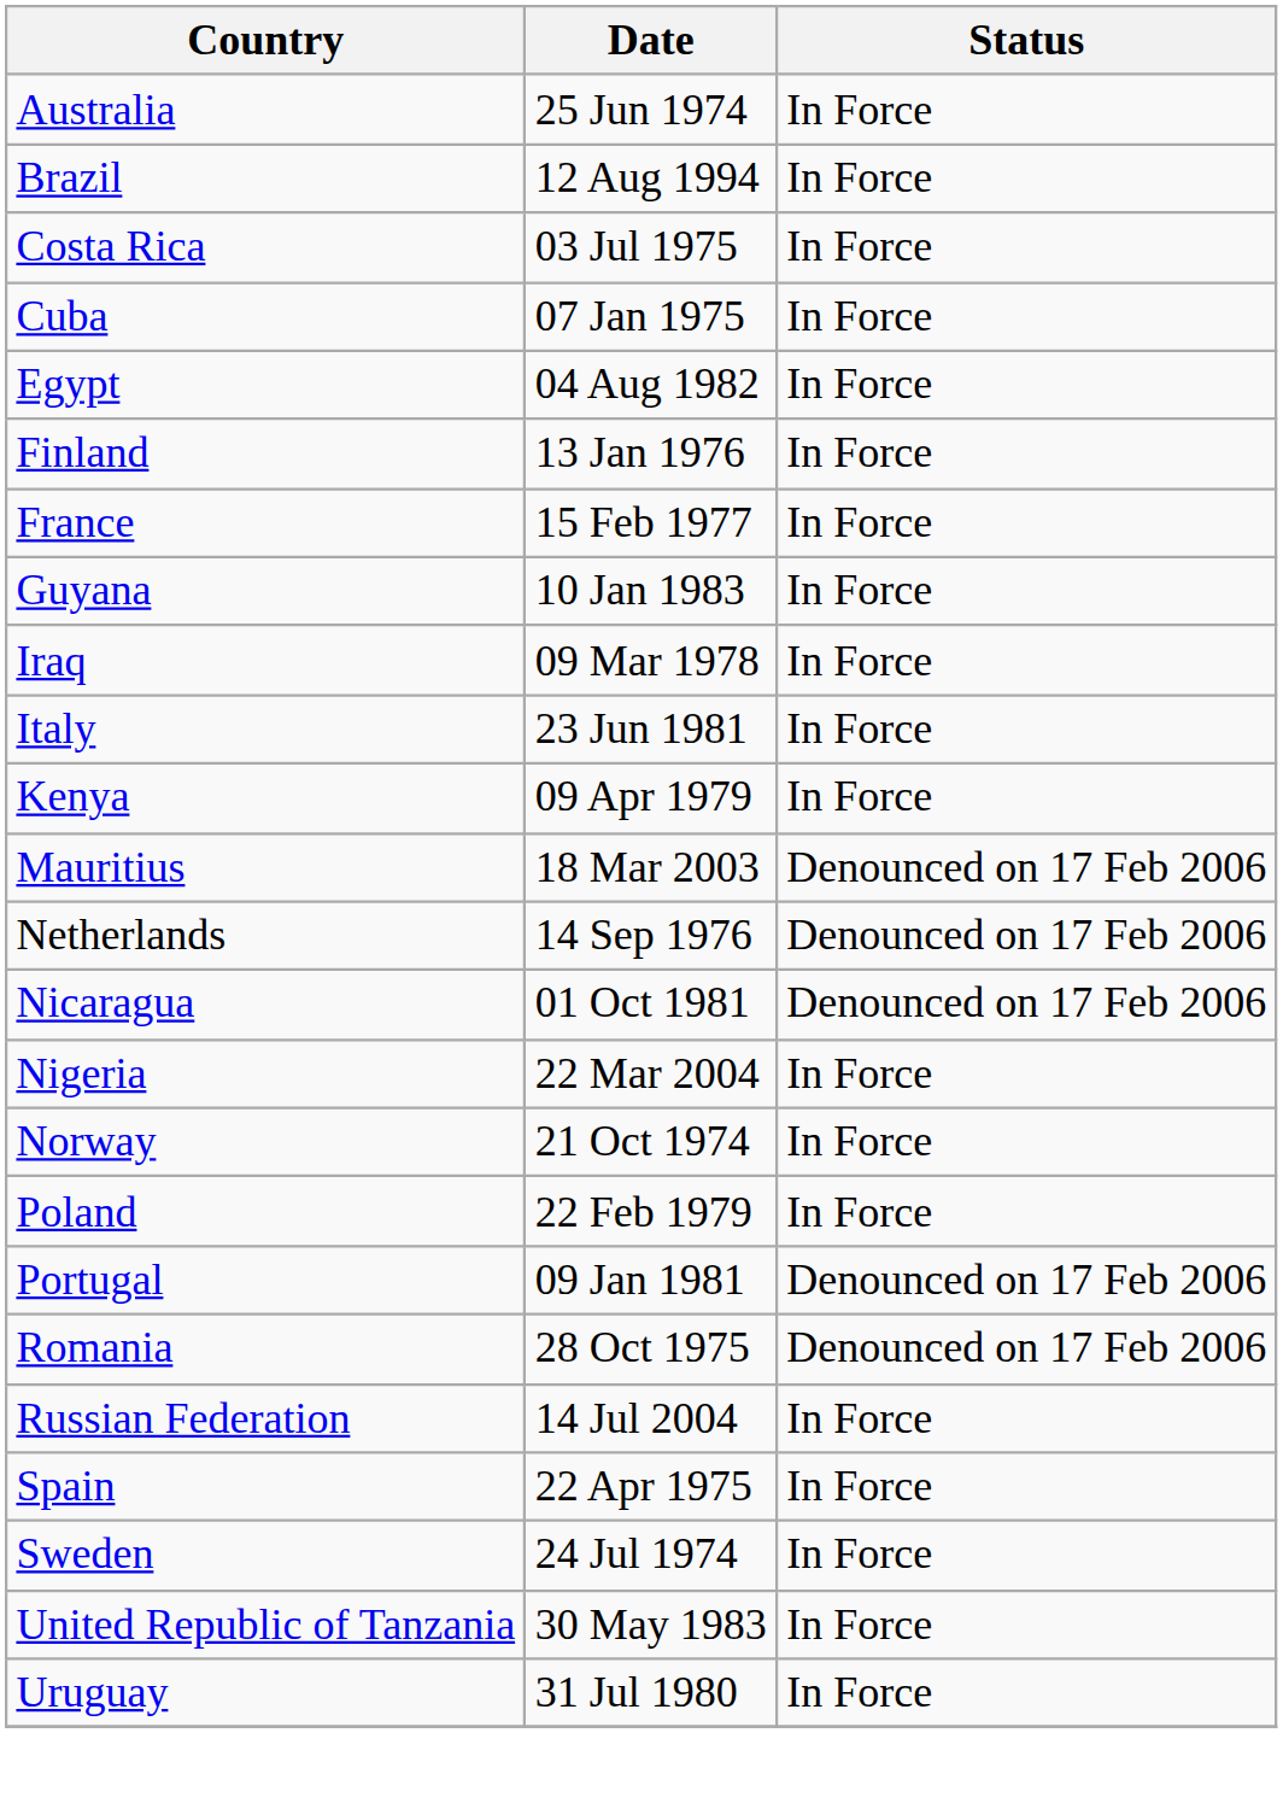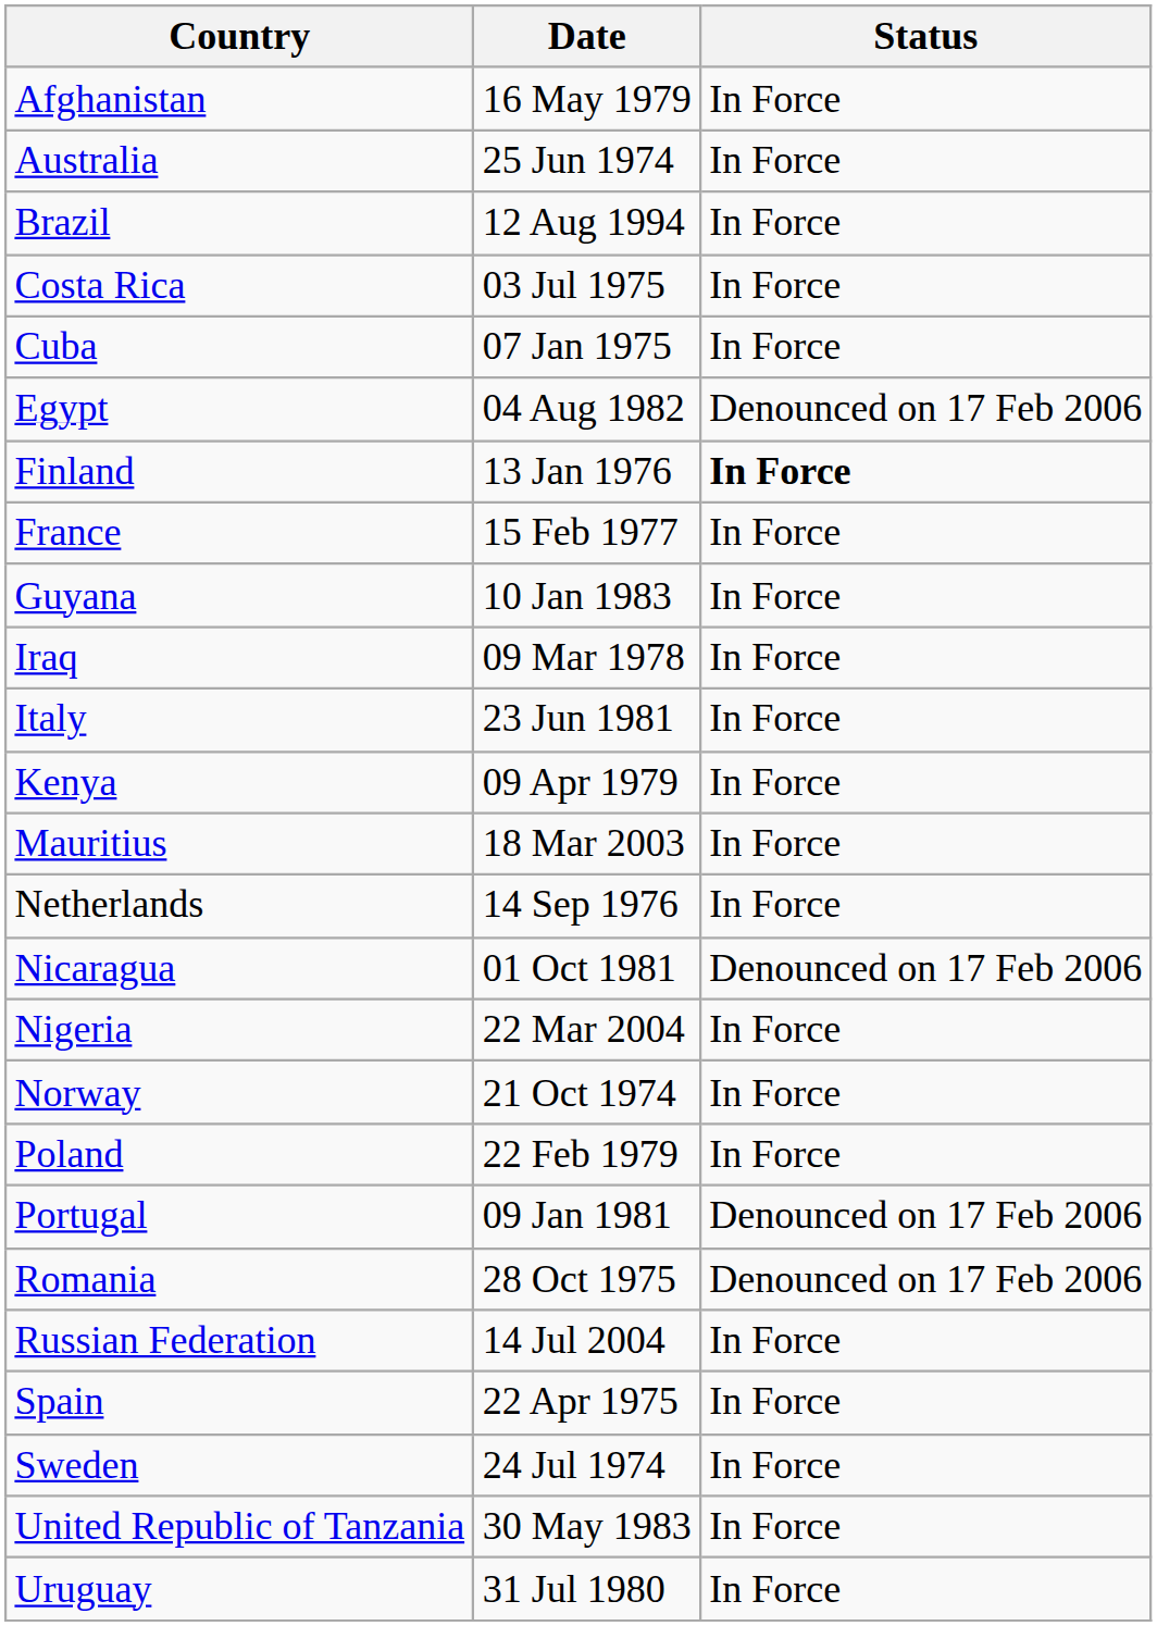 <table class="wikitable">
 <tr>
 <th>Country</th>
 <th>Date</th>
 <th>Status</th>
+</tr>
+<tr>
+<td><a href='#'>Afghanistan</a></td>
+<td>16 May 1979</td>
+<td>In Force</td>
 </tr>
 <tr>
 <td><a href='#'>Australia</a></td>
 <td>25 Jun 1974</td>
 <td>In Force</td>
 </tr>
 <tr>
 <td><a href='#'>Brazil</a></td>
 <td>12 Aug 1994</td>
 <td>In Force</td>
 </tr>
 <tr>
 <td><a href='#'>Costa Rica</a></td>
 <td>03 Jul 1975</td>
 <td>In Force</td>
 </tr>
 <tr>
 <td><a href='#'>Cuba</a></td>
 <td>07 Jan 1975</td>
 <td>In Force</td>
 </tr>
 <tr>
 <td><a href='#'>Egypt</a></td>
 <td>04 Aug 1982</td>
-<td>In Force</td>
+<td>Denounced on 17 Feb 2006</td>
 </tr>
 <tr>
 <td><a href='#'>Finland</a></td>
 <td>13 Jan 1976</td>
-<td>In Force</td>
+<td><strong>In Force</strong></td>
 </tr>
 <tr>
 <td><a href='#'>France</a></td>
 <td>15 Feb 1977</td>
 <td>In Force</td>
 </tr>
 <tr>
 <td><a href='#'>Guyana</a></td>
 <td>10 Jan 1983</td>
 <td>In Force</td>
 </tr>
 <tr>
 <td><a href='#'>Iraq</a></td>
 <td>09 Mar 1978</td>
 <td>In Force</td>
 </tr>
 <tr>
 <td><a href='#'>Italy</a></td>
 <td>23 Jun 1981</td>
 <td>In Force</td>
 </tr>
 <tr>
 <td><a href='#'>Kenya</a></td>
 <td>09 Apr 1979</td>
 <td>In Force</td>
 </tr>
 <tr>
 <td><a href='#'>Mauritius</a></td>
 <td>18 Mar 2003</td>
-<td>Denounced on 17 Feb 2006</td>
+<td>In Force</td>
 </tr>
 <tr>
 <td>Netherlands</td>
 <td>14 Sep 1976</td>
-<td>Denounced on 17 Feb 2006</td>
+<td>In Force</td>
 </tr>
 <tr>
 <td><a href='#'>Nicaragua</a></td>
 <td>01 Oct 1981</td>
 <td>Denounced on 17 Feb 2006</td>
 </tr>
 <tr>
 <td><a href='#'>Nigeria</a></td>
 <td>22 Mar 2004</td>
 <td>In Force</td>
 </tr>
 <tr>
 <td><a href='#'>Norway</a></td>
 <td>21 Oct 1974</td>
 <td>In Force</td>
 </tr>
 <tr>
 <td><a href='#'>Poland</a></td>
 <td>22 Feb 1979</td>
 <td>In Force</td>
 </tr>
 <tr>
 <td><a href='#'>Portugal</a></td>
 <td>09 Jan 1981</td>
 <td>Denounced on 17 Feb 2006</td>
 </tr>
 <tr>
 <td><a href='#'>Romania</a></td>
 <td>28 Oct 1975</td>
 <td>Denounced on 17 Feb 2006</td>
 </tr>
 <tr>
 <td><a href='#'>Russian Federation</a></td>
 <td>14 Jul 2004</td>
 <td>In Force</td>
 </tr>
 <tr>
 <td><a href='#'>Spain</a></td>
 <td>22 Apr 1975</td>
 <td>In Force</td>
 </tr>
 <tr>
 <td><a href='#'>Sweden</a></td>
 <td>24 Jul 1974</td>
 <td>In Force</td>
 </tr>
 <tr>
 <td><a href='#'>United Republic of Tanzania</a></td>
 <td>30 May 1983</td>
 <td>In Force</td>
 </tr>
 <tr>
 <td><a href='#'>Uruguay</a></td>
 <td>31 Jul 1980</td>
 <td>In Force</td>
 </tr>
 <tr>
 </tr>
 </table>
